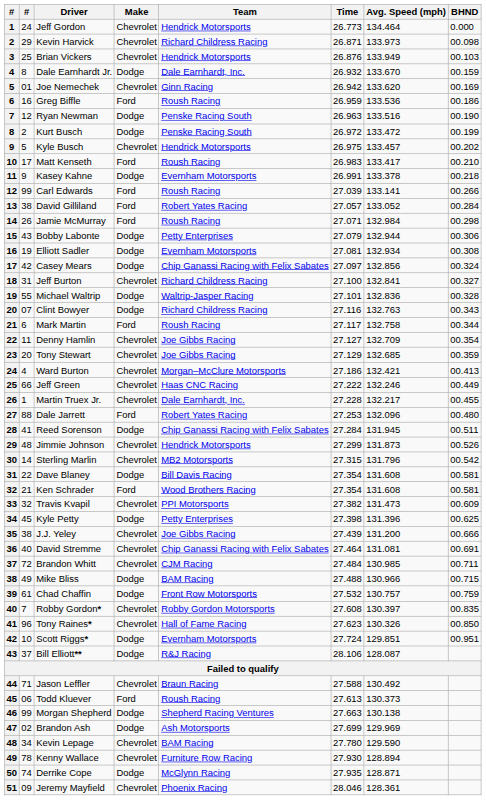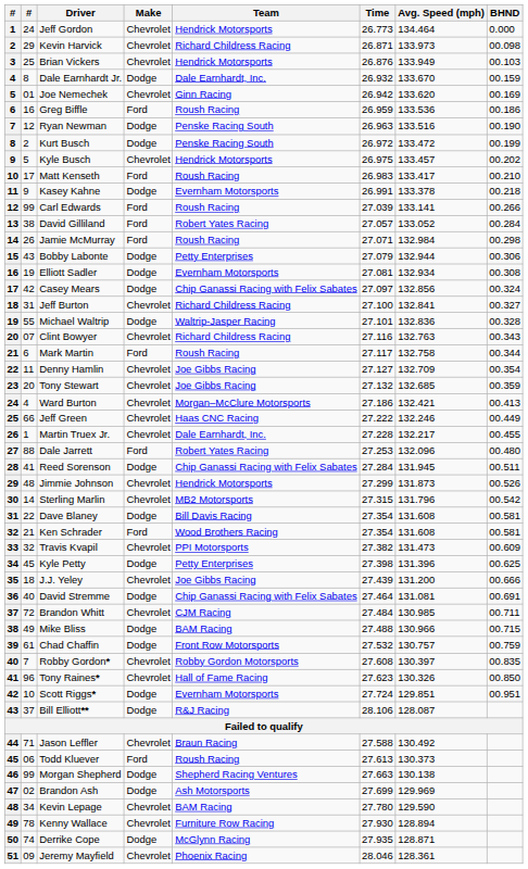 <table class="wikitable" style="font-size:95%">
 <tr>
 <th colspan="1" rowspan="1">#</th>
 <th colspan="1" rowspan="1">#</th>
 <th colspan="1" rowspan="1"><abbr>Driver</abbr></th>
 <th colspan="1" rowspan="1"><abbr>Make</abbr></th>
 <th>Team</th>
 <th colspan="1" rowspan="1"><abbr>Time</abbr></th>
 <th colspan="1" rowspan="1">Avg. Speed (mph)</th>
 <th colspan="1" rowspan="1"><abbr>BHND</abbr></th>
 </tr>
 <tr>
 <th>1</th>
 <td>24</td>
 <td>Jeff Gordon</td>
 <td>Chevrolet</td>
 <td><a href='#'>Hendrick Motorsports</a></td>
 <td>26.773</td>
 <td>134.464</td>
 <td>0.000</td>
 </tr>
 <tr>
 <th>2</th>
 <td>29</td>
 <td>Kevin Harvick</td>
 <td>Chevrolet</td>
 <td><a href='#'>Richard Childress Racing</a></td>
 <td>26.871</td>
 <td>133.973</td>
 <td>00.098</td>
 </tr>
 <tr>
 <th>3</th>
 <td>25</td>
 <td>Brian Vickers</td>
 <td>Chevrolet</td>
 <td><a href='#'>Hendrick Motorsports</a></td>
 <td>26.876</td>
 <td>133.949</td>
 <td>00.103</td>
 </tr>
 <tr>
 <th>4</th>
 <td>8</td>
 <td>Dale Earnhardt Jr.</td>
 <td>Dodge</td>
 <td><a href='#'>Dale Earnhardt, Inc.</a></td>
 <td>26.932</td>
 <td>133.670</td>
 <td>00.159</td>
 </tr>
 <tr>
 <th>5</th>
 <td>01</td>
 <td>Joe Nemechek</td>
 <td>Chevrolet</td>
 <td><a href='#'>Ginn Racing</a></td>
 <td>26.942</td>
 <td>133.620</td>
 <td>00.169</td>
 </tr>
 <tr>
 <th>6</th>
 <td>16</td>
 <td>Greg Biffle</td>
 <td>Ford</td>
 <td><a href='#'>Roush Racing</a></td>
 <td>26.959</td>
 <td>133.536</td>
 <td>00.186</td>
 </tr>
 <tr>
 <th>7</th>
 <td>12</td>
 <td>Ryan Newman</td>
 <td>Dodge</td>
 <td><a href='#'>Penske Racing South</a></td>
 <td>26.963</td>
 <td>133.516</td>
 <td>00.190</td>
 </tr>
 <tr>
 <th>8</th>
 <td>2</td>
 <td>Kurt Busch</td>
 <td>Dodge</td>
 <td><a href='#'>Penske Racing South</a></td>
 <td>26.972</td>
 <td>133.472</td>
 <td>00.199</td>
 </tr>
 <tr>
 <th>9</th>
 <td>5</td>
 <td>Kyle Busch</td>
 <td>Chevrolet</td>
 <td><a href='#'>Hendrick Motorsports</a></td>
 <td>26.975</td>
 <td>133.457</td>
 <td>00.202</td>
 </tr>
 <tr>
 <th>10</th>
 <td>17</td>
 <td>Matt Kenseth</td>
 <td>Ford</td>
 <td><a href='#'>Roush Racing</a></td>
 <td>26.983</td>
 <td>133.417</td>
 <td>00.210</td>
 </tr>
 <tr>
 <th>11</th>
 <td>9</td>
 <td>Kasey Kahne</td>
 <td>Dodge</td>
 <td><a href='#'>Evernham Motorsports</a></td>
 <td>26.991</td>
 <td>133.378</td>
 <td>00.218</td>
 </tr>
 <tr>
 <th>12</th>
 <td>99</td>
 <td>Carl Edwards</td>
 <td>Ford</td>
 <td><a href='#'>Roush Racing</a></td>
 <td>27.039</td>
 <td>133.141</td>
 <td>00.266</td>
 </tr>
 <tr>
 <th>13</th>
 <td>38</td>
 <td>David Gilliland</td>
 <td>Ford</td>
 <td><a href='#'>Robert Yates Racing</a></td>
 <td>27.057</td>
 <td>133.052</td>
 <td>00.284</td>
 </tr>
 <tr>
 <th>14</th>
 <td>26</td>
 <td>Jamie McMurray</td>
 <td>Ford</td>
 <td><a href='#'>Roush Racing</a></td>
 <td>27.071</td>
 <td>132.984</td>
 <td>00.298</td>
 </tr>
 <tr>
 <th>15</th>
 <td>43</td>
 <td>Bobby Labonte</td>
 <td>Dodge</td>
 <td><a href='#'>Petty Enterprises</a></td>
 <td>27.079</td>
 <td>132.944</td>
 <td>00.306</td>
 </tr>
 <tr>
 <th>16</th>
 <td>19</td>
 <td>Elliott Sadler</td>
 <td>Dodge</td>
 <td><a href='#'>Evernham Motorsports</a></td>
 <td>27.081</td>
 <td>132.934</td>
 <td>00.308</td>
 </tr>
 <tr>
 <th>17</th>
 <td>42</td>
 <td>Casey Mears</td>
 <td>Dodge</td>
 <td><a href='#'>Chip Ganassi Racing with Felix Sabates</a></td>
 <td>27.097</td>
 <td>132.856</td>
 <td>00.324</td>
 </tr>
 <tr>
 <th>18</th>
 <td>31</td>
 <td>Jeff Burton</td>
 <td>Chevrolet</td>
 <td><a href='#'>Richard Childress Racing</a></td>
 <td>27.100</td>
 <td>132.841</td>
 <td>00.327</td>
 </tr>
 <tr>
 <th>19</th>
 <td>55</td>
 <td>Michael Waltrip</td>
 <td>Dodge</td>
 <td><a href='#'>Waltrip-Jasper Racing</a></td>
 <td>27.101</td>
 <td>132.836</td>
 <td>00.328</td>
 </tr>
 <tr>
 <th>20</th>
 <td>07</td>
 <td>Clint Bowyer</td>
-<td>Dodge</td>
+<td>Chevrolet</td>
 <td><a href='#'>Richard Childress Racing</a></td>
 <td>27.116</td>
 <td>132.763</td>
 <td>00.343</td>
 </tr>
 <tr>
 <th>21</th>
 <td>6</td>
 <td>Mark Martin</td>
 <td>Ford</td>
 <td><a href='#'>Roush Racing</a></td>
 <td>27.117</td>
 <td>132.758</td>
 <td>00.344</td>
 </tr>
 <tr>
 <th>22</th>
 <td>11</td>
 <td>Denny Hamlin</td>
 <td>Chevrolet</td>
 <td><a href='#'>Joe Gibbs Racing</a></td>
 <td>27.127</td>
 <td>132.709</td>
 <td>00.354</td>
 </tr>
 <tr>
 <th>23</th>
 <td>20</td>
 <td>Tony Stewart</td>
 <td>Chevrolet</td>
 <td><a href='#'>Joe Gibbs Racing</a></td>
-<td>27.129</td>
+<td>27.132</td>
 <td>132.685</td>
 <td>00.359</td>
 </tr>
 <tr>
 <th>24</th>
 <td>4</td>
 <td>Ward Burton</td>
 <td>Chevrolet</td>
 <td><a href='#'>Morgan–McClure Motorsports</a></td>
 <td>27.186</td>
 <td>132.421</td>
 <td>00.413</td>
 </tr>
 <tr>
 <th>25</th>
 <td>66</td>
 <td>Jeff Green</td>
 <td>Chevrolet</td>
 <td><a href='#'>Haas CNC Racing</a></td>
 <td>27.222</td>
 <td>132.246</td>
 <td>00.449</td>
 </tr>
 <tr>
 <th>26</th>
 <td>1</td>
 <td>Martin Truex Jr.</td>
 <td>Chevrolet</td>
 <td><a href='#'>Dale Earnhardt, Inc.</a></td>
 <td>27.228</td>
 <td>132.217</td>
 <td>00.455</td>
 </tr>
 <tr>
 <th>27</th>
 <td>88</td>
 <td>Dale Jarrett</td>
 <td>Ford</td>
 <td><a href='#'>Robert Yates Racing</a></td>
 <td>27.253</td>
 <td>132.096</td>
 <td>00.480</td>
 </tr>
 <tr>
 <th>28</th>
 <td>41</td>
 <td>Reed Sorenson</td>
 <td>Dodge</td>
 <td><a href='#'>Chip Ganassi Racing with Felix Sabates</a></td>
 <td>27.284</td>
 <td>131.945</td>
 <td>00.511</td>
 </tr>
 <tr>
 <th>29</th>
 <td>48</td>
 <td>Jimmie Johnson</td>
 <td>Chevrolet</td>
 <td><a href='#'>Hendrick Motorsports</a></td>
 <td>27.299</td>
 <td>131.873</td>
 <td>00.526</td>
 </tr>
 <tr>
 <th>30</th>
 <td>14</td>
 <td>Sterling Marlin</td>
 <td>Chevrolet</td>
 <td><a href='#'>MB2 Motorsports</a></td>
 <td>27.315</td>
 <td>131.796</td>
 <td>00.542</td>
 </tr>
 <tr>
 <th>31</th>
 <td>22</td>
 <td>Dave Blaney</td>
 <td>Dodge</td>
 <td><a href='#'>Bill Davis Racing</a></td>
 <td>27.354</td>
 <td>131.608</td>
 <td>00.581</td>
 </tr>
 <tr>
 <th>32</th>
 <td>21</td>
 <td>Ken Schrader</td>
 <td>Ford</td>
 <td><a href='#'>Wood Brothers Racing</a></td>
 <td>27.354</td>
 <td>131.608</td>
 <td>00.581</td>
 </tr>
 <tr>
 <th>33</th>
 <td>32</td>
 <td>Travis Kvapil</td>
 <td>Chevrolet</td>
 <td><a href='#'>PPI Motorsports</a></td>
 <td>27.382</td>
 <td>131.473</td>
 <td>00.609</td>
 </tr>
 <tr>
 <th>34</th>
 <td>45</td>
 <td>Kyle Petty</td>
 <td>Dodge</td>
 <td><a href='#'>Petty Enterprises</a></td>
 <td>27.398</td>
 <td>131.396</td>
 <td>00.625</td>
 </tr>
 <tr>
 <th>35</th>
-<td>38</td>
+<td>18</td>
 <td>J.J. Yeley</td>
 <td>Chevrolet</td>
 <td><a href='#'>Joe Gibbs Racing</a></td>
 <td>27.439</td>
 <td>131.200</td>
 <td>00.666</td>
 </tr>
 <tr>
 <th>36</th>
 <td>40</td>
 <td>David Stremme</td>
-<td>Chevrolet</td>
+<td>Dodge</td>
 <td><a href='#'>Chip Ganassi Racing with Felix Sabates</a></td>
 <td>27.464</td>
 <td>131.081</td>
 <td>00.691</td>
 </tr>
 <tr>
 <th>37</th>
 <td>72</td>
 <td>Brandon Whitt</td>
 <td>Chevrolet</td>
 <td><a href='#'>CJM Racing</a></td>
 <td>27.484</td>
 <td>130.985</td>
 <td>00.711</td>
 </tr>
 <tr>
 <th>38</th>
 <td>49</td>
 <td>Mike Bliss</td>
 <td>Dodge</td>
 <td><a href='#'>BAM Racing</a></td>
 <td>27.488</td>
 <td>130.966</td>
 <td>00.715</td>
 </tr>
 <tr>
 <th>39</th>
 <td>61</td>
 <td>Chad Chaffin</td>
 <td>Dodge</td>
 <td><a href='#'>Front Row Motorsports</a></td>
 <td>27.532</td>
 <td>130.757</td>
 <td>00.759</td>
 </tr>
 <tr>
 <th>40</th>
 <td>7</td>
 <td>Robby Gordon<strong>*</strong></td>
 <td>Chevrolet</td>
 <td><a href='#'>Robby Gordon Motorsports</a></td>
 <td>27.608</td>
 <td>130.397</td>
 <td>00.835</td>
 </tr>
 <tr>
 <th>41</th>
 <td>96</td>
 <td>Tony Raines<strong>*</strong></td>
 <td>Chevrolet</td>
 <td><a href='#'>Hall of Fame Racing</a></td>
 <td>27.623</td>
 <td>130.326</td>
 <td>00.850</td>
 </tr>
 <tr>
 <th>42</th>
 <td>10</td>
 <td>Scott Riggs<strong>*</strong></td>
 <td>Dodge</td>
 <td><a href='#'>Evernham Motorsports</a></td>
 <td>27.724</td>
 <td>129.851</td>
 <td>00.951</td>
 </tr>
 <tr>
 <th>43</th>
 <td>37</td>
 <td>Bill Elliott<strong>**</strong></td>
 <td>Dodge</td>
 <td><a href='#'>R&J Racing</a></td>
 <td>28.106</td>
 <td>128.087</td>
 <td></td>
 </tr>
 <tr>
 <th colspan="8">Failed to qualify</th>
 </tr>
 <tr>
 <th>44</th>
 <td>71</td>
 <td>Jason Leffler</td>
 <td>Chevrolet</td>
 <td><a href='#'>Braun Racing</a></td>
 <td>27.588</td>
 <td>130.492</td>
 <td></td>
 </tr>
 <tr>
 <th>45</th>
 <td>06</td>
 <td>Todd Kluever</td>
 <td>Ford</td>
 <td><a href='#'>Roush Racing</a></td>
 <td>27.613</td>
 <td>130.373</td>
 <td></td>
 </tr>
 <tr>
 <th>46</th>
 <td>99</td>
 <td>Morgan Shepherd</td>
 <td>Dodge</td>
 <td><a href='#'>Shepherd Racing Ventures</a></td>
 <td>27.663</td>
 <td>130.138</td>
 <td></td>
 </tr>
 <tr>
 <th>47</th>
 <td>02</td>
 <td>Brandon Ash</td>
 <td>Dodge</td>
 <td><a href='#'>Ash Motorsports</a></td>
 <td>27.699</td>
 <td>129.969</td>
 <td></td>
 </tr>
 <tr>
 <th>48</th>
 <td>34</td>
 <td>Kevin Lepage</td>
 <td>Chevrolet</td>
 <td><a href='#'>BAM Racing</a></td>
 <td>27.780</td>
 <td>129.590</td>
 <td></td>
 </tr>
 <tr>
 <th>49</th>
 <td>78</td>
 <td>Kenny Wallace</td>
 <td>Chevrolet</td>
 <td><a href='#'>Furniture Row Racing</a></td>
 <td>27.930</td>
 <td>128.894</td>
 <td></td>
 </tr>
 <tr>
 <th>50</th>
 <td>74</td>
 <td>Derrike Cope</td>
 <td>Dodge</td>
 <td><a href='#'>McGlynn Racing</a></td>
 <td>27.935</td>
 <td>128.871</td>
 <td></td>
 </tr>
 <tr>
 <th>51</th>
 <td>09</td>
 <td>Jeremy Mayfield</td>
 <td>Chevrolet</td>
 <td><a href='#'>Phoenix Racing</a></td>
 <td>28.046</td>
 <td>128.361</td>
 <td></td>
 </tr>
 </table>
